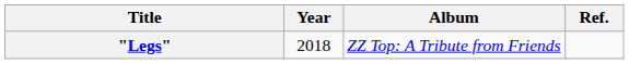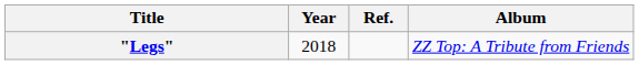 <table class="wikitable plainrowheaders" style="text-align:center;">
 <tr>
 <th scope="col" style="width:16em;">Title</th>
 <th scope="col" style="width:3em;">Year</th>
+<th scope="col" style="width:3em;">Ref.</th>
 <th scope="col">Album</th>
-<th scope="col" style="width:3em;">Ref.</th>
 </tr>
 <tr>
 <th scope="row">"<a href='#'>Legs</a>"</th>
 <td>2018</td>
+<td></td>
 <td><em><a href='#'>ZZ Top: A Tribute from Friends</a></em></td>
-<td></td>
 </tr>
 </table>
